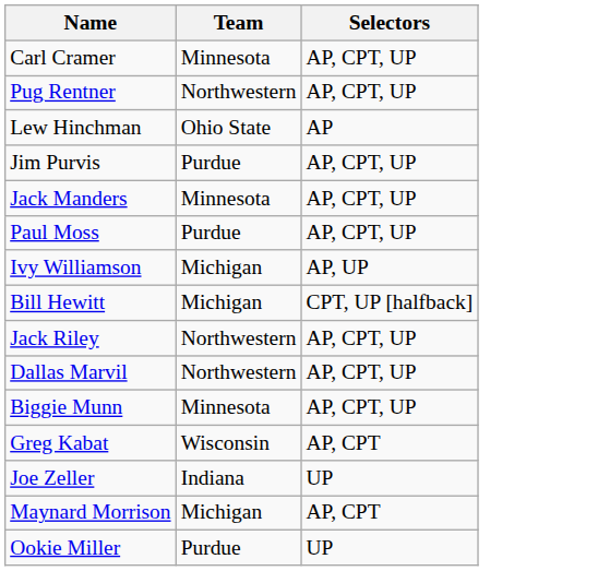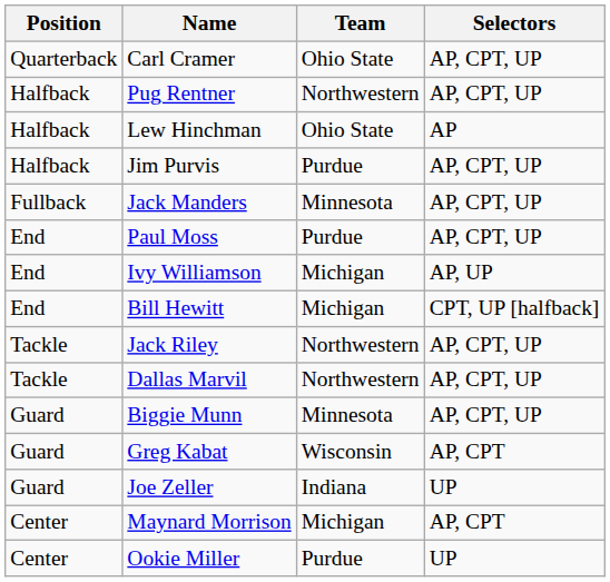 <table class="wikitable" style="font-size: 90%">
 <tr>
+<th>Position</th>
 <th>Name</th>
 <th>Team</th>
 <th>Selectors</th>
 </tr>
 <tr>
+<td>Quarterback</td>
 <td>Carl Cramer</td>
-<td>Minnesota</td>
+<td>Ohio State</td>
 <td>AP, CPT, UP</td>
 </tr>
 <tr>
+<td>Halfback</td>
 <td><a href='#'>Pug Rentner</a></td>
 <td>Northwestern</td>
 <td>AP, CPT, UP</td>
 </tr>
 <tr>
+<td>Halfback</td>
 <td>Lew Hinchman</td>
 <td>Ohio State</td>
 <td>AP</td>
 </tr>
 <tr>
+<td>Halfback</td>
 <td>Jim Purvis</td>
 <td>Purdue</td>
 <td>AP, CPT, UP</td>
 </tr>
 <tr>
+<td>Fullback</td>
 <td><a href='#'>Jack Manders</a></td>
 <td>Minnesota</td>
 <td>AP, CPT, UP</td>
 </tr>
 <tr>
+<td>End</td>
 <td><a href='#'>Paul Moss</a></td>
 <td>Purdue</td>
 <td>AP, CPT, UP</td>
 </tr>
 <tr>
+<td>End</td>
 <td><a href='#'>Ivy Williamson</a></td>
 <td>Michigan</td>
 <td>AP, UP</td>
 </tr>
 <tr>
+<td>End</td>
 <td><a href='#'>Bill Hewitt</a></td>
 <td>Michigan</td>
 <td>CPT, UP [halfback]</td>
 </tr>
 <tr>
+<td>Tackle</td>
 <td><a href='#'>Jack Riley</a></td>
 <td>Northwestern</td>
 <td>AP, CPT, UP</td>
 </tr>
 <tr>
+<td>Tackle</td>
 <td><a href='#'>Dallas Marvil</a></td>
 <td>Northwestern</td>
 <td>AP, CPT, UP</td>
 </tr>
 <tr>
+<td>Guard</td>
 <td><a href='#'>Biggie Munn</a></td>
 <td>Minnesota</td>
 <td>AP, CPT, UP</td>
 </tr>
 <tr>
+<td>Guard</td>
 <td><a href='#'>Greg Kabat</a></td>
 <td>Wisconsin</td>
 <td>AP, CPT</td>
 </tr>
 <tr>
+<td>Guard</td>
 <td><a href='#'>Joe Zeller</a></td>
 <td>Indiana</td>
 <td>UP</td>
 </tr>
 <tr>
+<td>Center</td>
 <td><a href='#'>Maynard Morrison</a></td>
 <td>Michigan</td>
 <td>AP, CPT</td>
 </tr>
 <tr>
+<td>Center</td>
 <td><a href='#'>Ookie Miller</a></td>
 <td>Purdue</td>
 <td>UP</td>
 </tr>
 </table>
